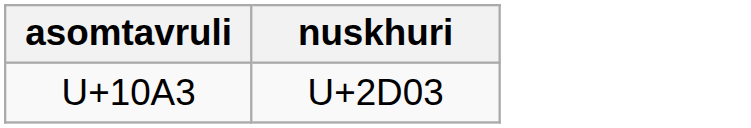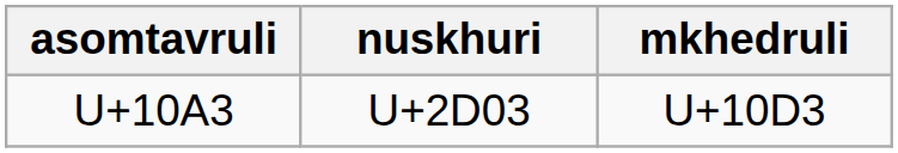 <table class="wikitable" style="width:100">
 <tr>
 <th width="100">asomtavruli</th>
 <th width="100">nuskhuri</th>
+<th width="100">mkhedruli</th>
 </tr>
 <tr>
 <td align="center">U+10A3</td>
 <td align="center">U+2D03</td>
+<td align="center">U+10D3</td>
 </tr>
 </table>
